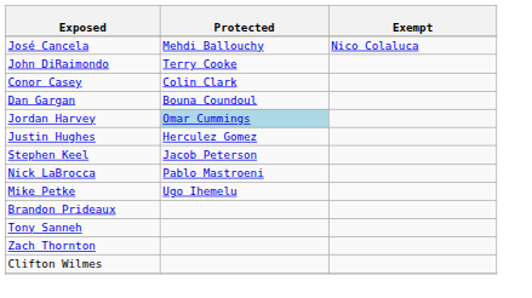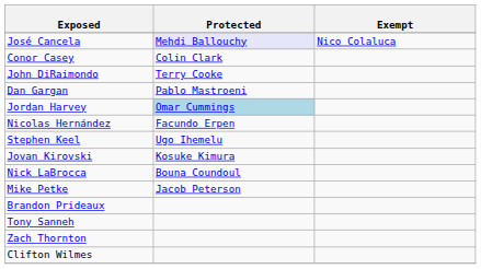 <table class="wikitable">
 <tr>
 <th style="width:23%"><br>Exposed</th>
 <th style="width:25%"><br>Protected</th>
 <th style="width:25%"><br>Exempt</th>
 </tr>
 <tr>
 </tr>
 <tr>
 <td><a href='#'>José Cancela</a></td>
-<td><a href='#'>Mehdi Ballouchy</a></td>
+<td style="background: lavender;"><a href='#'>Mehdi Ballouchy</a></td>
 <td><a href='#'>Nico Colaluca</a></td>
+</tr>
+<tr>
+<td><a href='#'>Conor Casey</a></td>
+<td><a href='#'>Colin Clark</a></td>
+<td></td>
 </tr>
 <tr>
 <td><a href='#'>John DiRaimondo</a></td>
 <td><a href='#'>Terry Cooke</a></td>
 <td></td>
 </tr>
 <tr>
-<td><a href='#'>Conor Casey</a></td>
-<td><a href='#'>Colin Clark</a></td>
-<td></td>
-</tr>
-<tr>
 <td><a href='#'>Dan Gargan</a></td>
-<td><a href='#'>Bouna Coundoul</a></td>
+<td><a href='#'>Pablo Mastroeni</a></td>
 <td></td>
 </tr>
 <tr>
 <td><a href='#'>Jordan Harvey</a></td>
 <td style="background: lightblue;"><a href='#'>Omar Cummings</a></td>
 <td></td>
 </tr>
 <tr>
-<td><a href='#'>Justin Hughes</a></td>
-<td><a href='#'>Herculez Gomez</a></td>
+<td><a href='#'>Nicolas Hernández</a></td>
+<td><a href='#'>Facundo Erpen</a></td>
 <td></td>
 </tr>
 <tr>
 <td><a href='#'>Stephen Keel</a></td>
-<td><a href='#'>Jacob Peterson</a></td>
+<td><a href='#'>Ugo Ihemelu</a></td>
+<td></td>
+</tr>
+<tr>
+<td><a href='#'>Jovan Kirovski</a></td>
+<td><a href='#'>Kosuke Kimura</a></td>
 <td></td>
 </tr>
 <tr>
 <td><a href='#'>Nick LaBrocca</a></td>
-<td><a href='#'>Pablo Mastroeni</a></td>
+<td><a href='#'>Bouna Coundoul</a></td>
 <td></td>
 </tr>
 <tr>
 <td><a href='#'>Mike Petke</a></td>
-<td><a href='#'>Ugo Ihemelu</a></td>
+<td><a href='#'>Jacob Peterson</a></td>
 <td></td>
 </tr>
 <tr>
 <td><a href='#'>Brandon Prideaux</a></td>
 <td></td>
 <td></td>
 </tr>
 <tr>
 <td><a href='#'>Tony Sanneh</a></td>
 <td></td>
 <td></td>
 </tr>
 <tr>
 <td><a href='#'>Zach Thornton</a></td>
 <td></td>
 <td></td>
 </tr>
 <tr>
 <td>Clifton Wilmes</td>
 <td></td>
 <td></td>
 </tr>
 <tr>
 </tr>
 </table>
